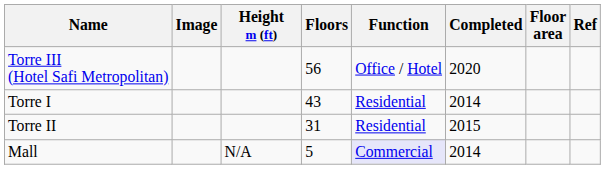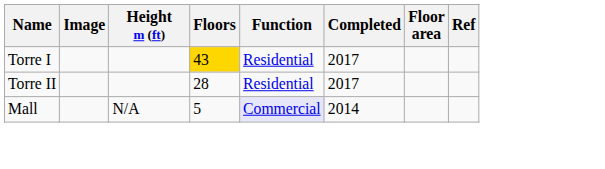 <table class="wikitable sortable static-row-numbers">
 <tr>
 <th>Name</th>
 <th>Image</th>
 <th width="75px">Height<br><small><a href='#'>m</a> (<a href='#'>ft</a>)</small></th>
 <th>Floors</th>
 <th>Function</th>
 <th>Completed</th>
 <th>Floor<br>area</th>
 <th>Ref</th>
 </tr>
 <tr>
-<td><a href='#'>Torre III<br>(Hotel Safi Metropolitan)</a></td>
-<td></td>
-<td></td>
-<td>56</td>
-<td><a href='#'>Office</a> / <a href='#'>Hotel</a></td>
-<td>2020</td>
-<td></td>
-<td></td>
-</tr>
-<tr>
 <td>Torre I<br></td>
 <td></td>
 <td></td>
-<td>43</td>
+<td style="background: gold;">43</td>
 <td><a href='#'>Residential</a></td>
-<td>2014</td>
+<td>2017</td>
 <td></td>
 <td></td>
 </tr>
 <tr>
 <td>Torre II</td>
 <td></td>
 <td></td>
-<td>31</td>
+<td>28</td>
 <td><a href='#'>Residential</a></td>
-<td>2015</td>
+<td>2017</td>
 <td></td>
 <td></td>
 </tr>
 <tr>
 <td>Mall</td>
 <td></td>
 <td>N/A</td>
 <td>5</td>
 <td style="background: lavender;"><a href='#'>Commercial</a></td>
 <td>2014</td>
 <td></td>
 <td></td>
 </tr>
 </table>
